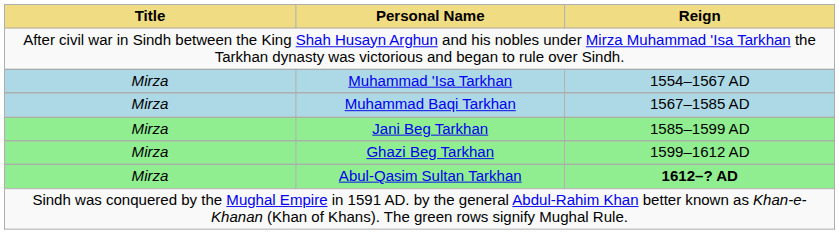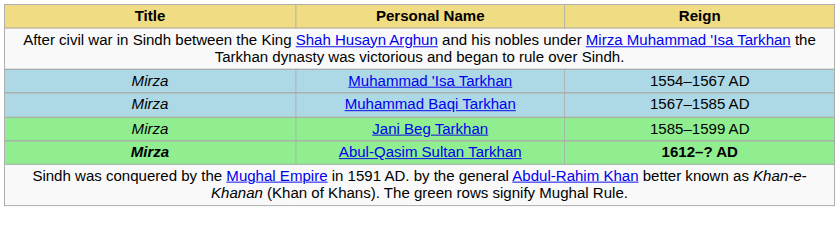 <table width=100% class="wikitable">
 <tr>
 <th style="background-color:#F0DC82" width=27%>Title</th>
 <th style="background-color:#F0DC82" width=25%>Personal Name</th>
 <th style="background-color:#F0DC82" width=25%>Reign</th>
 </tr>
 <tr>
 <td colspan=3 align="middle">After civil war in Sindh between the King <a href='#'>Shah Husayn Arghun</a> and his nobles under <a href='#'>Mirza Muhammad 'Isa Tarkhan</a> the Tarkhan dynasty was victorious and began to rule over Sindh.</td>
 </tr>
 <tr>
 </tr>
 <tr style="background:lightblue">
 <td align="center"><em>Mirza</em> <br> <small></small></td>
 <td align="center"><a href='#'>Muhammad 'Isa Tarkhan</a> <br> <small> </small></td>
 <td align="center">1554–1567 AD</td>
 </tr>
 <tr>
 </tr>
 <tr style="background:lightblue">
 <td align="center"><em>Mirza</em> <br> <small></small></td>
 <td align="center"><a href='#'>Muhammad Baqi Tarkhan</a><br> <small> </small></td>
 <td align="center">1567–1585 AD</td>
 </tr>
 <tr>
 </tr>
 <tr style="background:lightgreen">
 <td align="center"><em>Mirza</em> <br> <small></small></td>
 <td align="center"><a href='#'>Jani Beg Tarkhan</a><br> <small> </small></td>
 <td align="center">1585–1599 AD</td>
 </tr>
 <tr>
 </tr>
-<tr style="background:lightgreen">
-<td align="center"><em>Mirza</em> <br> <small></small></td>
-<td align="center"><a href='#'>Ghazi Beg Tarkhan</a><br> <small> </small></td>
-<td align="center">1599–1612 AD</td>
-</tr>
 <tr>
 </tr>
 <tr style="background:lightgreen">
-<td align="center"><em>Mirza</em> <br> <small></small></td>
+<td align="center"><strong><em>Mirza</em> <br> <small></small></strong></td>
 <td align="center"><a href='#'>Abul-Qasim Sultan Tarkhan</a><br> <small> </small></td>
 <td align="center"><strong>1612–? AD</strong></td>
 </tr>
 <tr>
 <td colspan=3 align="middle">Sindh was conquered by the <a href='#'>Mughal Empire</a> in 1591 AD. by the general <a href='#'>Abdul-Rahim Khan</a> better known as <em>Khan-e-Khanan</em> (Khan of Khans). The green rows signify Mughal Rule.</td>
 </tr>
 </table>
